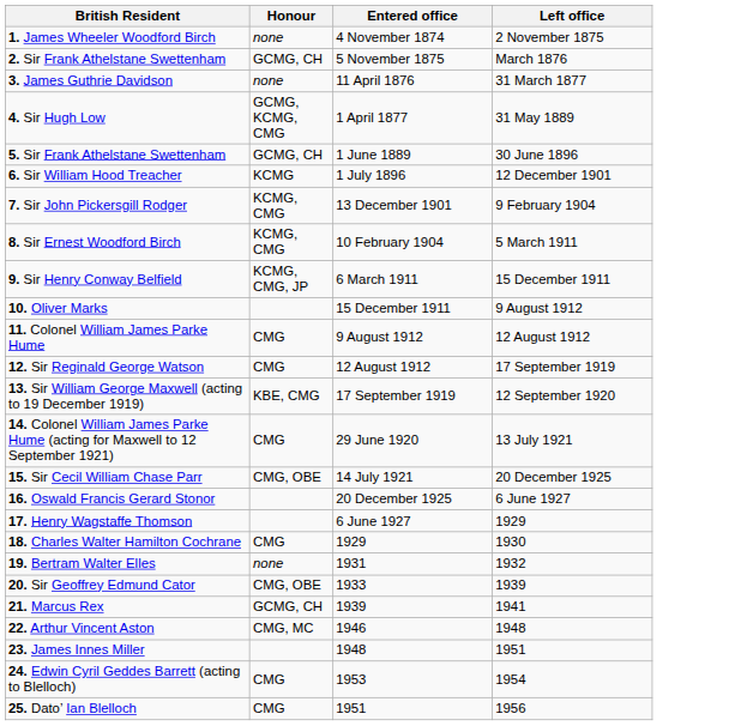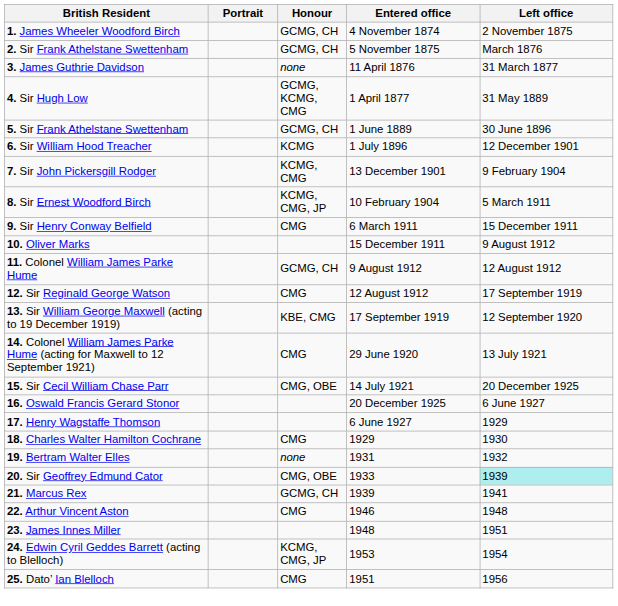 <table class="wikitable">
 <tr>
 <th width="280">British Resident</th>
+<th width="90">Portrait</th>
 <th width="90">Honour</th>
 <th width="180">Entered office</th>
 <th width="180">Left office</th>
 </tr>
 <tr>
 <td><strong>1.</strong> <a href='#'>James Wheeler Woodford Birch</a></td>
-<td><em>none</em></td>
+<td></td>
+<td>GCMG, CH</td>
 <td>4 November 1874</td>
 <td>2 November 1875</td>
 </tr>
 <tr>
 <td><strong>2.</strong> Sir <a href='#'>Frank Athelstane Swettenham</a></td>
+<td></td>
 <td>GCMG, CH</td>
 <td>5 November 1875</td>
 <td>March 1876</td>
 </tr>
 <tr>
 <td><strong>3.</strong> <a href='#'>James Guthrie Davidson</a></td>
+<td></td>
 <td><em>none</em></td>
 <td>11 April 1876</td>
 <td>31 March 1877</td>
 </tr>
 <tr>
 <td><strong>4.</strong> Sir <a href='#'>Hugh Low</a></td>
+<td></td>
 <td>GCMG, KCMG, CMG</td>
 <td>1 April 1877</td>
 <td>31 May 1889</td>
 </tr>
 <tr>
 <td><strong>5.</strong> Sir <a href='#'>Frank Athelstane Swettenham</a></td>
+<td></td>
 <td>GCMG, CH</td>
 <td>1 June 1889</td>
 <td>30 June 1896</td>
 </tr>
 <tr>
 <td><strong>6.</strong> Sir <a href='#'>William Hood Treacher</a></td>
+<td></td>
 <td>KCMG</td>
 <td>1 July 1896</td>
 <td>12 December 1901</td>
 </tr>
 <tr>
 <td><strong>7.</strong> Sir <a href='#'>John Pickersgill Rodger</a></td>
+<td></td>
 <td>KCMG, CMG</td>
 <td>13 December 1901</td>
 <td>9 February 1904</td>
 </tr>
 <tr>
 <td><strong>8.</strong> Sir <a href='#'>Ernest Woodford Birch</a></td>
-<td>KCMG, CMG</td>
+<td></td>
+<td>KCMG, CMG, JP</td>
 <td>10 February 1904</td>
 <td>5 March 1911</td>
 </tr>
 <tr>
 <td><strong>9.</strong> Sir <a href='#'>Henry Conway Belfield</a></td>
-<td>KCMG, CMG, JP</td>
+<td></td>
+<td>CMG</td>
 <td>6 March 1911</td>
 <td>15 December 1911</td>
 </tr>
 <tr>
 <td><strong>10.</strong> <a href='#'>Oliver Marks</a></td>
 <td></td>
+<td></td>
 <td>15 December 1911</td>
 <td>9 August 1912</td>
 </tr>
 <tr>
 <td><strong>11.</strong> Colonel <a href='#'>William James Parke Hume</a></td>
-<td>CMG</td>
+<td></td>
+<td>GCMG, CH</td>
 <td>9 August 1912</td>
 <td>12 August 1912</td>
 </tr>
 <tr>
 <td><strong>12.</strong> Sir <a href='#'>Reginald George Watson</a></td>
+<td></td>
 <td>CMG</td>
 <td>12 August 1912</td>
 <td>17 September 1919</td>
 </tr>
 <tr>
 <td><strong>13.</strong> Sir <a href='#'>William George Maxwell</a> (acting to 19 December 1919)</td>
+<td></td>
 <td>KBE, CMG</td>
 <td>17 September 1919</td>
 <td>12 September 1920</td>
 </tr>
 <tr>
 <td><strong>14.</strong> Colonel <a href='#'>William James Parke Hume</a> (acting for Maxwell to 12 September 1921)</td>
+<td></td>
 <td>CMG</td>
 <td>29 June 1920</td>
 <td>13 July 1921</td>
 </tr>
 <tr>
 <td><strong>15.</strong> Sir <a href='#'>Cecil William Chase Parr</a></td>
+<td></td>
 <td>CMG, OBE</td>
 <td>14 July 1921</td>
 <td>20 December 1925</td>
 </tr>
 <tr>
 <td><strong>16.</strong> <a href='#'>Oswald Francis Gerard Stonor</a></td>
 <td></td>
+<td></td>
 <td>20 December 1925</td>
 <td>6 June 1927</td>
 </tr>
 <tr>
 <td><strong>17.</strong> <a href='#'>Henry Wagstaffe Thomson</a></td>
 <td></td>
+<td></td>
 <td>6 June 1927</td>
 <td>1929</td>
 </tr>
 <tr>
 <td><strong>18.</strong> <a href='#'>Charles Walter Hamilton Cochrane</a></td>
+<td></td>
 <td>CMG</td>
 <td>1929</td>
 <td>1930</td>
 </tr>
 <tr>
 <td><strong>19.</strong> <a href='#'>Bertram Walter Elles</a></td>
+<td></td>
 <td><em>none</em></td>
 <td>1931</td>
 <td>1932</td>
 </tr>
 <tr>
 <td><strong>20.</strong> Sir <a href='#'>Geoffrey Edmund Cator</a></td>
+<td></td>
 <td>CMG, OBE</td>
 <td>1933</td>
-<td>1939</td>
+<td style="background: paleturquoise;">1939</td>
 </tr>
 <tr>
 <td><strong>21.</strong> <a href='#'>Marcus Rex</a></td>
+<td></td>
 <td>GCMG, CH</td>
 <td>1939</td>
 <td>1941</td>
 </tr>
 <tr>
 <td><strong>22.</strong> <a href='#'>Arthur Vincent Aston</a></td>
-<td>CMG, MC</td>
+<td></td>
+<td>CMG</td>
 <td>1946</td>
 <td>1948</td>
 </tr>
 <tr>
 <td><strong>23.</strong> <a href='#'>James Innes Miller</a></td>
 <td></td>
+<td></td>
 <td>1948</td>
 <td>1951</td>
 </tr>
 <tr>
 <td><strong>24.</strong> <a href='#'>Edwin Cyril Geddes Barrett</a> (acting to Blelloch)</td>
-<td>CMG</td>
+<td></td>
+<td>KCMG, CMG, JP</td>
 <td>1953</td>
 <td>1954</td>
 </tr>
 <tr>
 <td><strong>25.</strong> Dato’ <a href='#'>Ian Blelloch</a></td>
+<td></td>
 <td>CMG</td>
 <td>1951</td>
 <td>1956</td>
 </tr>
 </table>
